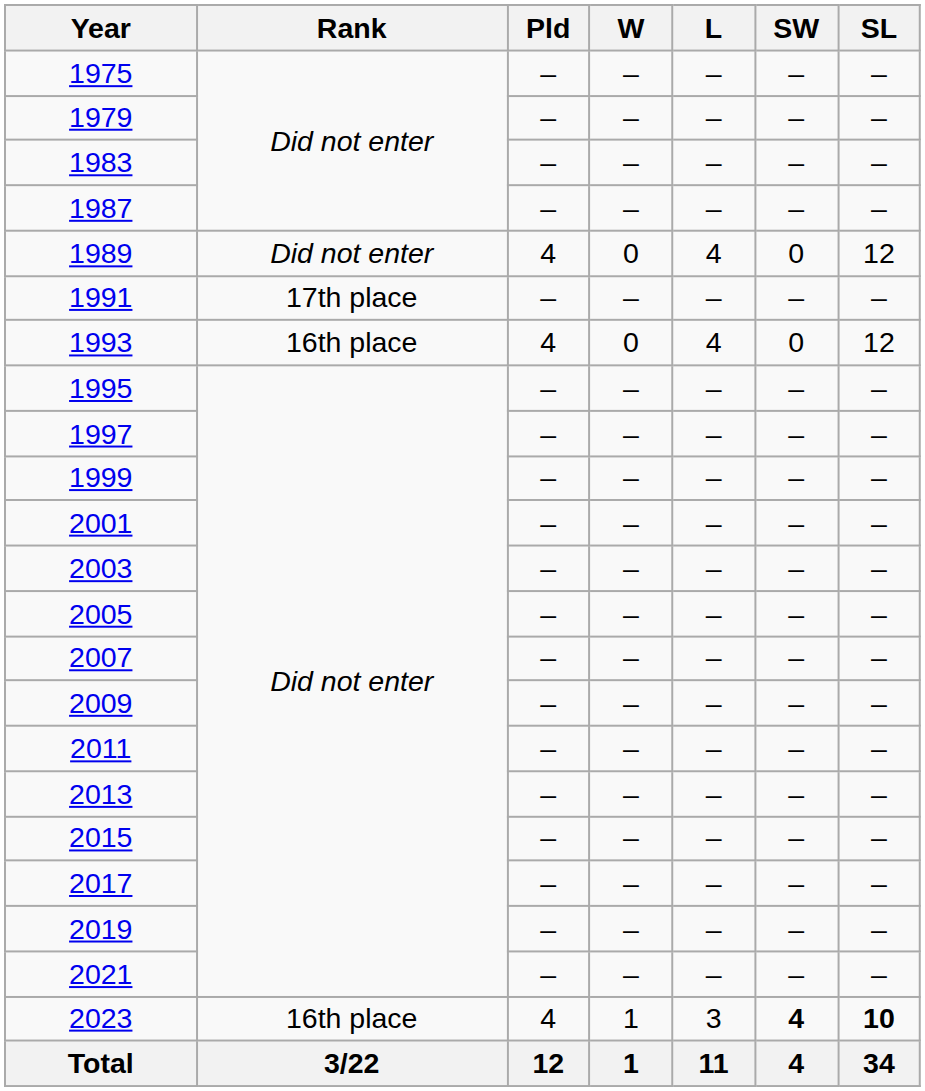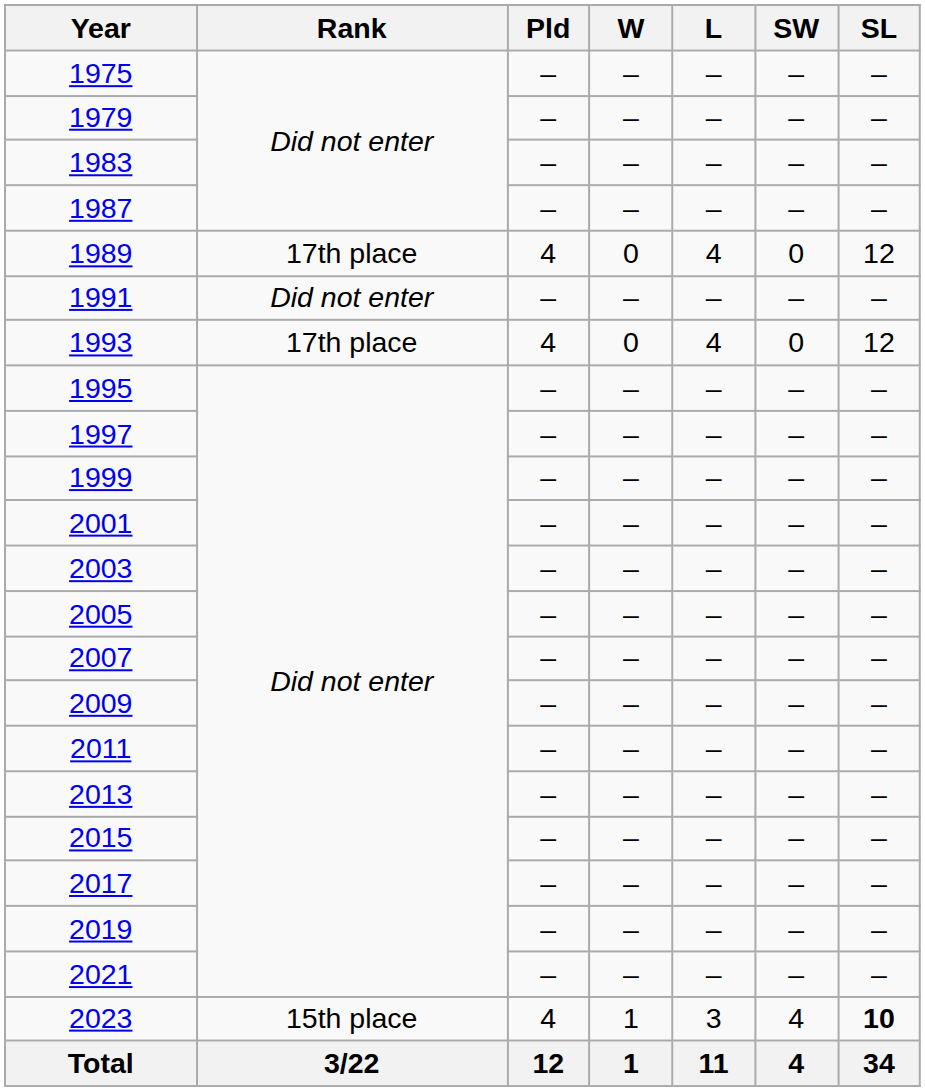 <table class="wikitable" style="text-align: center;font-size:90%;">
 <tr>
 <th width=90>Year</th>
 <th width=150>Rank</th>
 <th width=35>Pld</th>
 <th width=35>W</th>
 <th width=35>L</th>
 <th width=35>SW</th>
 <th width=35>SL</th>
 </tr>
 <tr>
 <td> <a href='#'>1975</a></td>
 <td rowspan=4><em>Did not enter</em></td>
 <td>–</td>
 <td>–</td>
 <td>–</td>
 <td>–</td>
 <td>–</td>
 </tr>
 <tr>
 <td> <a href='#'>1979</a></td>
 <td>–</td>
 <td>–</td>
 <td>–</td>
 <td>–</td>
 <td>–</td>
 </tr>
 <tr>
 <td> <a href='#'>1983</a></td>
 <td>–</td>
 <td>–</td>
 <td>–</td>
 <td>–</td>
 <td>–</td>
 </tr>
 <tr>
 <td> <a href='#'>1987</a></td>
 <td>–</td>
 <td>–</td>
 <td>–</td>
 <td>–</td>
 <td>–</td>
 </tr>
 <tr>
 <td> <a href='#'>1989</a></td>
-<td><em>Did not enter</em></td>
+<td>17th place</td>
 <td>4</td>
 <td>0</td>
 <td>4</td>
 <td>0</td>
 <td>12</td>
 </tr>
 <tr>
 <td> <a href='#'>1991</a></td>
-<td>17th place</td>
+<td><em>Did not enter</em></td>
 <td>–</td>
 <td>–</td>
 <td>–</td>
 <td>–</td>
 <td>–</td>
 </tr>
 <tr>
 <td> <a href='#'>1993</a></td>
-<td>16th place</td>
+<td>17th place</td>
 <td>4</td>
 <td>0</td>
 <td>4</td>
 <td>0</td>
 <td>12</td>
 </tr>
 <tr>
 <td> <a href='#'>1995</a></td>
 <td rowspan=14><em>Did not enter</em></td>
 <td>–</td>
 <td>–</td>
 <td>–</td>
 <td>–</td>
 <td>–</td>
 </tr>
 <tr>
 <td> <a href='#'>1997</a></td>
 <td>–</td>
 <td>–</td>
 <td>–</td>
 <td>–</td>
 <td>–</td>
 </tr>
 <tr>
 <td> <a href='#'>1999</a></td>
 <td>–</td>
 <td>–</td>
 <td>–</td>
 <td>–</td>
 <td>–</td>
 </tr>
 <tr>
 <td> <a href='#'>2001</a></td>
 <td>–</td>
 <td>–</td>
 <td>–</td>
 <td>–</td>
 <td>–</td>
 </tr>
 <tr>
 <td> <a href='#'>2003</a></td>
 <td>–</td>
 <td>–</td>
 <td>–</td>
 <td>–</td>
 <td>–</td>
 </tr>
 <tr>
 <td> <a href='#'>2005</a></td>
 <td>–</td>
 <td>–</td>
 <td>–</td>
 <td>–</td>
 <td>–</td>
 </tr>
 <tr>
 <td> <a href='#'>2007</a></td>
 <td>–</td>
 <td>–</td>
 <td>–</td>
 <td>–</td>
 <td>–</td>
 </tr>
 <tr>
 <td> <a href='#'>2009</a></td>
 <td>–</td>
 <td>–</td>
 <td>–</td>
 <td>–</td>
 <td>–</td>
 </tr>
 <tr>
 <td> <a href='#'>2011</a></td>
 <td>–</td>
 <td>–</td>
 <td>–</td>
 <td>–</td>
 <td>–</td>
 </tr>
 <tr>
 <td> <a href='#'>2013</a></td>
 <td>–</td>
 <td>–</td>
 <td>–</td>
 <td>–</td>
 <td>–</td>
 </tr>
 <tr>
 <td> <a href='#'>2015</a></td>
 <td>–</td>
 <td>–</td>
 <td>–</td>
 <td>–</td>
 <td>–</td>
 </tr>
 <tr>
 <td> <a href='#'>2017</a></td>
 <td>–</td>
 <td>–</td>
 <td>–</td>
 <td>–</td>
 <td>–</td>
 </tr>
 <tr>
 <td> <a href='#'>2019</a></td>
 <td>–</td>
 <td>–</td>
 <td>–</td>
 <td>–</td>
 <td>–</td>
 </tr>
 <tr>
 <td> <a href='#'>2021</a></td>
 <td>–</td>
 <td>–</td>
 <td>–</td>
 <td>–</td>
 <td>–</td>
 </tr>
 <tr>
 <td> <a href='#'>2023</a></td>
-<td>16th place</td>
+<td>15th place</td>
 <td>4</td>
 <td>1</td>
 <td>3</td>
-<td><strong>4</strong></td>
+<td>4</td>
 <td><strong>10</strong></td>
 </tr>
 <tr>
 <th>Total</th>
 <th>3/22</th>
 <th>12</th>
 <th>1</th>
 <th>11</th>
 <th>4</th>
 <th>34</th>
 </tr>
 </table>
